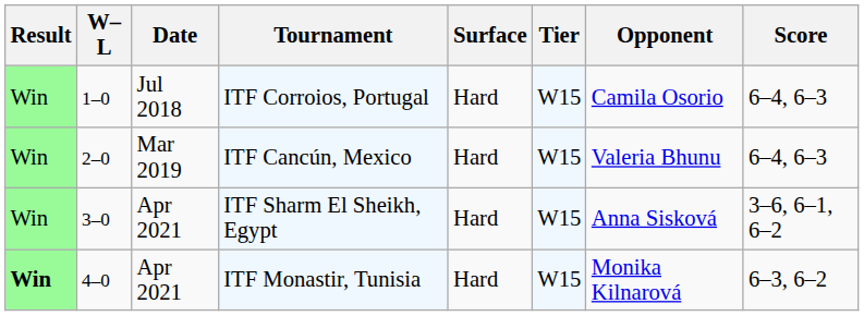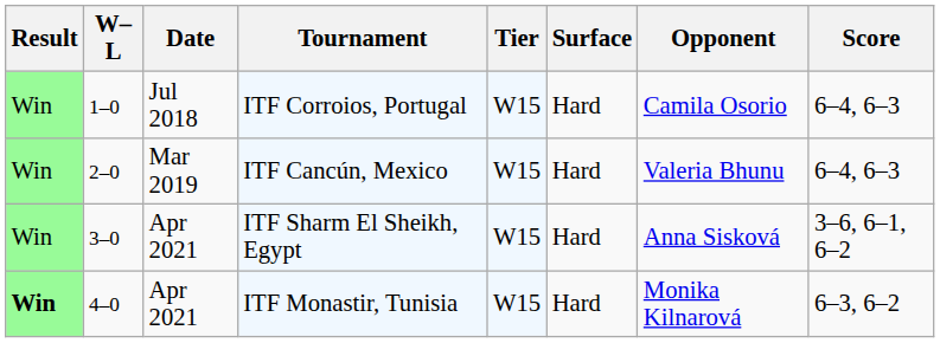 <table class="sortable wikitable">
 <tr>
 <th>Result</th>
 <th class="unsortable">W–L</th>
 <th>Date</th>
 <th>Tournament</th>
+<th>Tier</th>
 <th>Surface</th>
-<th>Tier</th>
 <th>Opponent</th>
 <th class="unsortable">Score</th>
 </tr>
 <tr>
 <td style="background:#98fb98;">Win</td>
 <td><small>1–0</small></td>
 <td>Jul 2018</td>
 <td style="background:#f0f8ff;">ITF Corroios, Portugal</td>
+<td style="background:#f0f8ff;">W15</td>
 <td>Hard</td>
-<td style="background:#f0f8ff;">W15</td>
 <td> <a href='#'>Camila Osorio</a></td>
 <td>6–4, 6–3</td>
 </tr>
 <tr>
 <td style="background:#98fb98;">Win</td>
 <td><small>2–0</small></td>
 <td>Mar 2019</td>
 <td style="background:#f0f8ff;">ITF Cancún, Mexico</td>
+<td style="background:#f0f8ff;">W15</td>
 <td>Hard</td>
-<td style="background:#f0f8ff;">W15</td>
 <td> <a href='#'>Valeria Bhunu</a></td>
 <td>6–4, 6–3</td>
 </tr>
 <tr>
 <td style="background:#98fb98;">Win</td>
 <td><small>3–0</small></td>
 <td>Apr 2021</td>
 <td style="background:#f0f8ff;">ITF Sharm El Sheikh, Egypt</td>
+<td style="background:#f0f8ff;">W15</td>
 <td>Hard</td>
-<td style="background:#f0f8ff;">W15</td>
 <td> <a href='#'>Anna Sisková</a></td>
 <td>3–6, 6–1, 6–2</td>
 </tr>
 <tr>
 <td style="background:#98fb98;"><strong>Win</strong></td>
 <td><small>4–0</small></td>
 <td>Apr 2021</td>
 <td style="background:#f0f8ff;">ITF Monastir, Tunisia</td>
+<td style="background:#f0f8ff;">W15</td>
 <td>Hard</td>
-<td style="background:#f0f8ff;">W15</td>
 <td> <a href='#'>Monika Kilnarová</a></td>
 <td>6–3, 6–2</td>
 </tr>
 </table>
